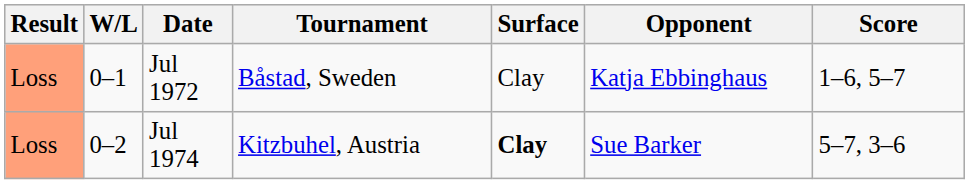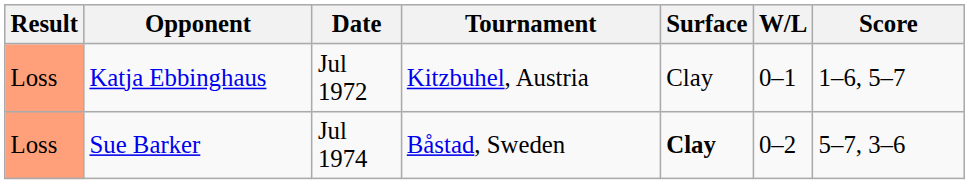 <table class="sortable wikitable">
 <tr>
 <th style="width:40px">Result</th>
-<th style="width:30px" class="unsortable">W/L</th>
+<th style="width:140px">Opponent</th>
 <th style="width:50px">Date</th>
 <th style="width:160px">Tournament</th>
 <th style="width:50px">Surface</th>
-<th style="width:140px">Opponent</th>
+<th style="width:30px" class="unsortable">W/L</th>
 <th style="width:90px" class="unsortable">Score</th>
 </tr>
 <tr>
 <td style="background:#ffa07a;">Loss</td>
+<td> <a href='#'>Katja Ebbinghaus</a></td>
+<td>Jul 1972</td>
+<td><a href='#'>Kitzbuhel</a>, Austria </td>
+<td>Clay</td>
 <td>0–1</td>
-<td>Jul 1972</td>
-<td><a href='#'>Båstad</a>, Sweden</td>
-<td>Clay</td>
-<td> <a href='#'>Katja Ebbinghaus</a></td>
 <td>1–6, 5–7</td>
 </tr>
 <tr>
 <td style="background:#ffa07a;">Loss</td>
+<td> <a href='#'>Sue Barker</a></td>
+<td>Jul 1974</td>
+<td><a href='#'>Båstad</a>, Sweden</td>
+<td><strong>Clay</strong></td>
 <td>0–2</td>
-<td>Jul 1974</td>
-<td><a href='#'>Kitzbuhel</a>, Austria </td>
-<td><strong>Clay</strong></td>
-<td> <a href='#'>Sue Barker</a></td>
 <td>5–7, 3–6</td>
 </tr>
 </table>
